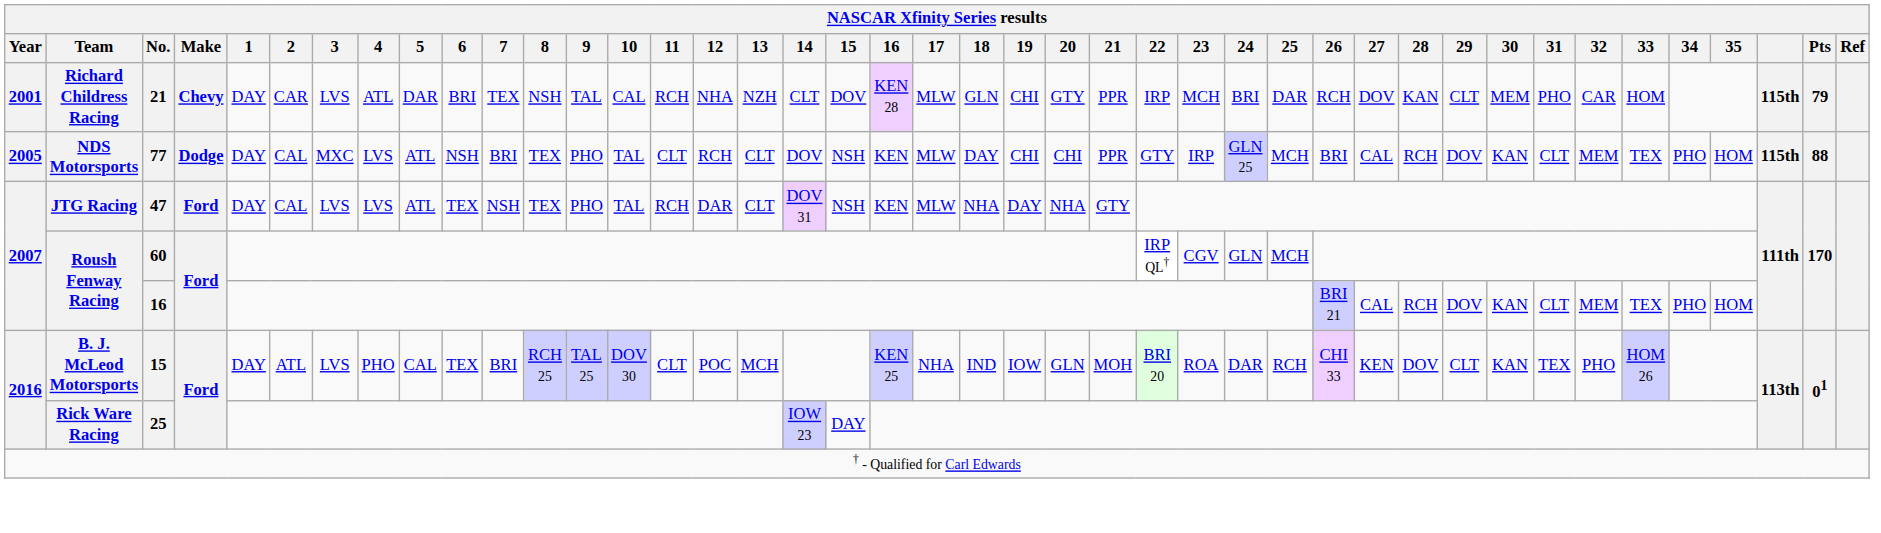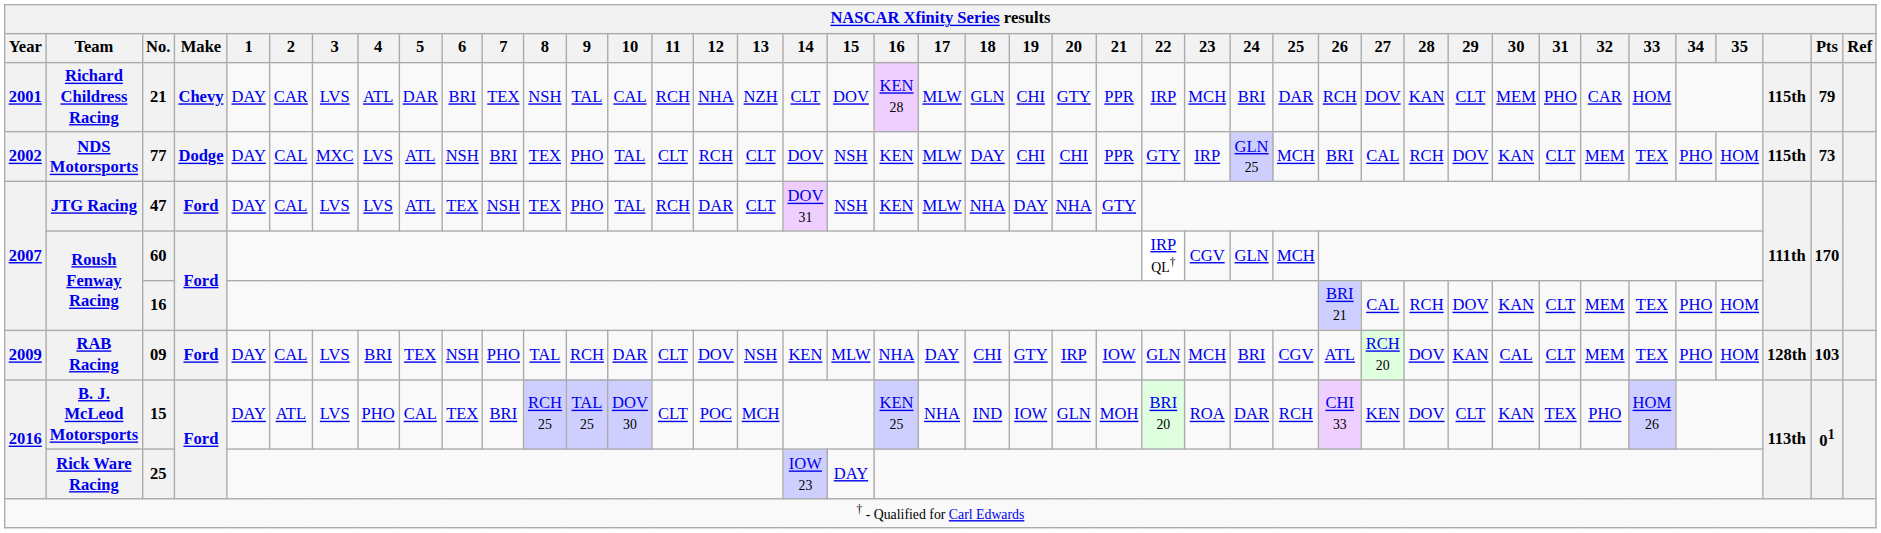 <table class="wikitable" style="text-align:center; font-size:75%">
 <tr>
 <th colspan=42><a href='#'>NASCAR Xfinity Series</a> results</th>
 </tr>
 <tr>
 <th>Year</th>
 <th>Team</th>
 <th>No.</th>
 <th>Make</th>
 <th>1</th>
 <th>2</th>
 <th>3</th>
 <th>4</th>
 <th>5</th>
 <th>6</th>
 <th>7</th>
 <th>8</th>
 <th>9</th>
 <th>10</th>
 <th>11</th>
 <th>12</th>
 <th>13</th>
 <th>14</th>
 <th>15</th>
 <th>16</th>
 <th>17</th>
 <th>18</th>
 <th>19</th>
 <th>20</th>
 <th>21</th>
 <th>22</th>
 <th>23</th>
 <th>24</th>
 <th>25</th>
 <th>26</th>
 <th>27</th>
 <th>28</th>
 <th>29</th>
 <th>30</th>
 <th>31</th>
 <th>32</th>
 <th>33</th>
 <th>34</th>
 <th>35</th>
 <th></th>
 <th>Pts</th>
 <th>Ref</th>
 </tr>
 <tr>
 <th><a href='#'>2001</a></th>
 <th><a href='#'>Richard Childress Racing</a></th>
 <th>21</th>
 <th><a href='#'>Chevy</a></th>
 <td><a href='#'>DAY</a></td>
 <td><a href='#'>CAR</a></td>
 <td><a href='#'>LVS</a></td>
 <td><a href='#'>ATL</a></td>
 <td><a href='#'>DAR</a></td>
 <td><a href='#'>BRI</a></td>
 <td><a href='#'>TEX</a></td>
 <td><a href='#'>NSH</a></td>
 <td><a href='#'>TAL</a></td>
 <td><a href='#'>CAL</a></td>
 <td><a href='#'>RCH</a></td>
 <td><a href='#'>NHA</a></td>
 <td><a href='#'>NZH</a></td>
 <td><a href='#'>CLT</a></td>
 <td><a href='#'>DOV</a></td>
 <td style="background:#EFCFFF;"><a href='#'>KEN</a><br><small>28</small></td>
 <td><a href='#'>MLW</a></td>
 <td><a href='#'>GLN</a></td>
 <td><a href='#'>CHI</a></td>
 <td><a href='#'>GTY</a></td>
 <td><a href='#'>PPR</a></td>
 <td><a href='#'>IRP</a></td>
 <td><a href='#'>MCH</a></td>
 <td><a href='#'>BRI</a></td>
 <td><a href='#'>DAR</a></td>
 <td><a href='#'>RCH</a></td>
 <td><a href='#'>DOV</a></td>
 <td><a href='#'>KAN</a></td>
 <td><a href='#'>CLT</a></td>
 <td><a href='#'>MEM</a></td>
 <td><a href='#'>PHO</a></td>
 <td><a href='#'>CAR</a></td>
 <td><a href='#'>HOM</a></td>
 <td colspan=2></td>
 <th>115th</th>
 <th>79</th>
 <th></th>
 </tr>
 <tr>
-<th><a href='#'>2005</a></th>
+<th><a href='#'>2002</a></th>
 <th><a href='#'>NDS Motorsports</a></th>
 <th>77</th>
 <th><a href='#'>Dodge</a></th>
 <td><a href='#'>DAY</a></td>
 <td><a href='#'>CAL</a></td>
 <td><a href='#'>MXC</a></td>
 <td><a href='#'>LVS</a></td>
 <td><a href='#'>ATL</a></td>
 <td><a href='#'>NSH</a></td>
 <td><a href='#'>BRI</a></td>
 <td><a href='#'>TEX</a></td>
 <td><a href='#'>PHO</a></td>
 <td><a href='#'>TAL</a></td>
 <td><a href='#'>CLT</a></td>
 <td><a href='#'>RCH</a></td>
 <td><a href='#'>CLT</a></td>
 <td><a href='#'>DOV</a></td>
 <td><a href='#'>NSH</a></td>
 <td><a href='#'>KEN</a></td>
 <td><a href='#'>MLW</a></td>
 <td><a href='#'>DAY</a></td>
 <td><a href='#'>CHI</a></td>
 <td><a href='#'>CHI</a></td>
 <td><a href='#'>PPR</a></td>
 <td><a href='#'>GTY</a></td>
 <td><a href='#'>IRP</a></td>
 <td style="background:#CFCFFF;"><a href='#'>GLN</a><br><small>25</small></td>
 <td><a href='#'>MCH</a></td>
 <td><a href='#'>BRI</a></td>
 <td><a href='#'>CAL</a></td>
 <td><a href='#'>RCH</a></td>
 <td><a href='#'>DOV</a></td>
 <td><a href='#'>KAN</a></td>
 <td><a href='#'>CLT</a></td>
 <td><a href='#'>MEM</a></td>
 <td><a href='#'>TEX</a></td>
 <td><a href='#'>PHO</a></td>
 <td><a href='#'>HOM</a></td>
 <th>115th</th>
-<th>88</th>
+<th>73</th>
 <th></th>
 </tr>
 <tr>
 <th rowspan=3><a href='#'>2007</a></th>
 <th><a href='#'>JTG Racing</a></th>
 <th>47</th>
 <th><a href='#'>Ford</a></th>
 <td><a href='#'>DAY</a></td>
 <td><a href='#'>CAL</a></td>
 <td><a href='#'>LVS</a></td>
 <td><a href='#'>LVS</a></td>
 <td><a href='#'>ATL</a></td>
 <td><a href='#'>TEX</a></td>
 <td><a href='#'>NSH</a></td>
 <td><a href='#'>TEX</a></td>
 <td><a href='#'>PHO</a></td>
 <td><a href='#'>TAL</a></td>
 <td><a href='#'>RCH</a></td>
 <td><a href='#'>DAR</a></td>
 <td><a href='#'>CLT</a></td>
 <td style="background:#EFCFFF;"><a href='#'>DOV</a><br><small>31</small></td>
 <td><a href='#'>NSH</a></td>
 <td><a href='#'>KEN</a></td>
 <td><a href='#'>MLW</a></td>
 <td><a href='#'>NHA</a></td>
 <td><a href='#'>DAY</a></td>
 <td><a href='#'>NHA</a></td>
 <td><a href='#'>GTY</a></td>
 <td colspan=14></td>
 <th rowspan=3>111th</th>
 <th rowspan=3>170</th>
 <th rowspan=3></th>
 </tr>
 <tr>
 <th rowspan=2><a href='#'>Roush Fenway Racing</a></th>
 <th>60</th>
 <th rowspan=2><a href='#'>Ford</a></th>
 <td colspan=21></td>
 <td style="background:#FFFFFF;"><a href='#'>IRP</a><br><small>QL<sup>†</sup></small></td>
 <td><a href='#'>CGV</a></td>
 <td><a href='#'>GLN</a></td>
 <td><a href='#'>MCH</a></td>
 <td colspan=10></td>
 </tr>
 <tr>
 <th>16</th>
 <td colspan=25></td>
 <td style="background:#CFCFFF;"><a href='#'>BRI</a><br><small>21</small></td>
 <td><a href='#'>CAL</a></td>
 <td><a href='#'>RCH</a></td>
 <td><a href='#'>DOV</a></td>
 <td><a href='#'>KAN</a></td>
 <td><a href='#'>CLT</a></td>
 <td><a href='#'>MEM</a></td>
 <td><a href='#'>TEX</a></td>
 <td><a href='#'>PHO</a></td>
 <td><a href='#'>HOM</a></td>
 </tr>
 <tr>
+<th><a href='#'>2009</a></th>
+<th><a href='#'>RAB Racing</a></th>
+<th>09</th>
+<th><a href='#'>Ford</a></th>
+<td><a href='#'>DAY</a></td>
+<td><a href='#'>CAL</a></td>
+<td><a href='#'>LVS</a></td>
+<td><a href='#'>BRI</a></td>
+<td><a href='#'>TEX</a></td>
+<td><a href='#'>NSH</a></td>
+<td><a href='#'>PHO</a></td>
+<td><a href='#'>TAL</a></td>
+<td><a href='#'>RCH</a></td>
+<td><a href='#'>DAR</a></td>
+<td><a href='#'>CLT</a></td>
+<td><a href='#'>DOV</a></td>
+<td><a href='#'>NSH</a></td>
+<td><a href='#'>KEN</a></td>
+<td><a href='#'>MLW</a></td>
+<td><a href='#'>NHA</a></td>
+<td><a href='#'>DAY</a></td>
+<td><a href='#'>CHI</a></td>
+<td><a href='#'>GTY</a></td>
+<td><a href='#'>IRP</a></td>
+<td><a href='#'>IOW</a></td>
+<td><a href='#'>GLN</a></td>
+<td><a href='#'>MCH</a></td>
+<td><a href='#'>BRI</a></td>
+<td><a href='#'>CGV</a></td>
+<td><a href='#'>ATL</a></td>
+<td style="background:#DFFFDF;"><a href='#'>RCH</a><br><small>20</small></td>
+<td><a href='#'>DOV</a></td>
+<td><a href='#'>KAN</a></td>
+<td><a href='#'>CAL</a></td>
+<td><a href='#'>CLT</a></td>
+<td><a href='#'>MEM</a></td>
+<td><a href='#'>TEX</a></td>
+<td><a href='#'>PHO</a></td>
+<td><a href='#'>HOM</a></td>
+<th>128th</th>
+<th>103</th>
+<th></th>
+</tr>
+<tr>
 <th rowspan=2><a href='#'>2016</a></th>
 <th><a href='#'>B. J. McLeod Motorsports</a></th>
 <th>15</th>
 <th rowspan=2><a href='#'>Ford</a></th>
 <td><a href='#'>DAY</a></td>
 <td><a href='#'>ATL</a></td>
 <td><a href='#'>LVS</a></td>
 <td><a href='#'>PHO</a></td>
 <td><a href='#'>CAL</a></td>
 <td><a href='#'>TEX</a></td>
 <td><a href='#'>BRI</a></td>
 <td style="background:#CFCFFF;"><a href='#'>RCH</a><br><small>25</small></td>
 <td style="background:#CFCFFF;"><a href='#'>TAL</a><br><small>25</small></td>
 <td style="background:#CFCFFF;"><a href='#'>DOV</a><br><small>30</small></td>
 <td><a href='#'>CLT</a></td>
 <td><a href='#'>POC</a></td>
 <td><a href='#'>MCH</a></td>
 <td colspan=2></td>
 <td style="background:#CFCFFF;"><a href='#'>KEN</a><br><small>25</small></td>
 <td><a href='#'>NHA</a></td>
 <td><a href='#'>IND</a></td>
 <td><a href='#'>IOW</a></td>
 <td><a href='#'>GLN</a></td>
 <td><a href='#'>MOH</a></td>
 <td style="background:#DFFFDF;"><a href='#'>BRI</a><br><small>20</small></td>
 <td><a href='#'>ROA</a></td>
 <td><a href='#'>DAR</a></td>
 <td><a href='#'>RCH</a></td>
 <td style="background:#EFCFFF;"><a href='#'>CHI</a><br><small>33</small></td>
 <td><a href='#'>KEN</a></td>
 <td><a href='#'>DOV</a></td>
 <td><a href='#'>CLT</a></td>
 <td><a href='#'>KAN</a></td>
 <td><a href='#'>TEX</a></td>
 <td><a href='#'>PHO</a></td>
 <td style="background:#CFCFFF;"><a href='#'>HOM</a><br><small>26</small></td>
 <td colspan=2></td>
 <th rowspan=2>113th</th>
 <th rowspan=2>0<sup>1</sup></th>
 <th rowspan=2></th>
 </tr>
 <tr>
 <th><a href='#'>Rick Ware Racing</a></th>
 <th>25</th>
 <td colspan=13></td>
 <td style="background:#CFCFFF;"><a href='#'>IOW</a><br><small>23</small></td>
 <td><a href='#'>DAY</a></td>
 <td colspan=20></td>
 </tr>
 <tr>
 <td colspan=42><small><sup>†</sup> - Qualified for <a href='#'>Carl Edwards</a></small></td>
 </tr>
 </table>
